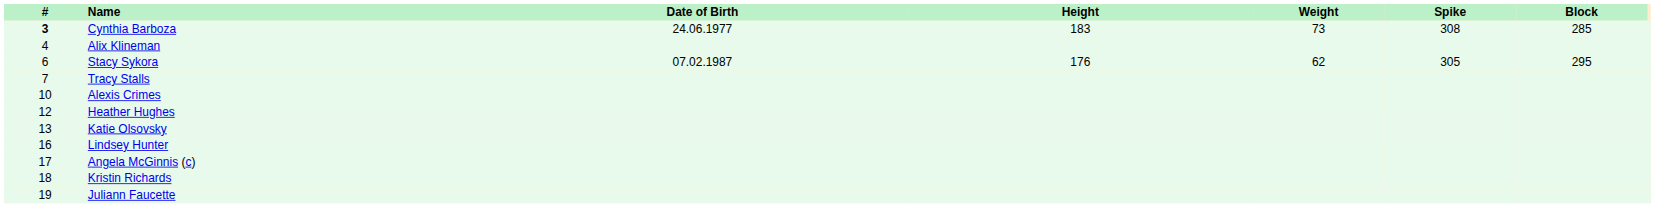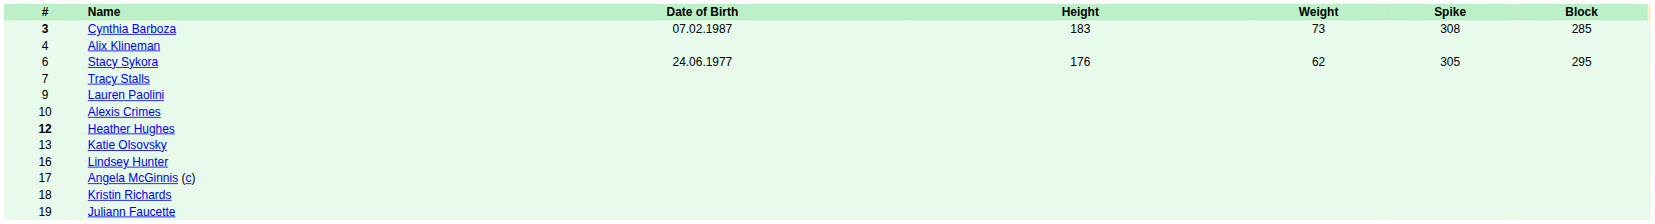 <table border=0 cellpadding=2 cellspacing=0  |- bgcolor=#FFECCE style="text-align:center; font-size:90%;" width=100%>
 <tr bgcolor=#BBF0C9>
 <th width=5%>#</th>
 <th width=25% align=left>Name</th>
 <th width=25%>Date of Birth</th>
 <th width=21%>Height</th>
 <th width=8%>Weight</th>
 <th width=8%>Spike</th>
 <th width=8%>Block</th>
 </tr>
 <tr bgcolor=#E7FAEC>
 <td><strong>3</strong></td>
 <td align=left><a href='#'>Cynthia Barboza</a></td>
-<td>24.06.1977</td>
+<td>07.02.1987</td>
 <td>183</td>
 <td>73</td>
 <td>308</td>
 <td>285</td>
 <td></td>
 </tr>
 <tr bgcolor=#E7FAEC>
 <td>4</td>
 <td align=left><a href='#'>Alix Klineman</a></td>
 <td></td>
 <td></td>
 <td></td>
 <td></td>
 <td></td>
 <td></td>
 </tr>
 <tr bgcolor=#E7FAEC>
 <td>6</td>
 <td align=left><a href='#'>Stacy Sykora</a></td>
-<td>07.02.1987</td>
+<td>24.06.1977</td>
 <td>176</td>
 <td>62</td>
 <td>305</td>
 <td>295</td>
 <td></td>
 </tr>
 <tr bgcolor=#E7FAEC>
 <td>7</td>
 <td align=left><a href='#'>Tracy Stalls</a></td>
+<td></td>
+<td></td>
+<td></td>
+<td></td>
+<td></td>
+<td></td>
+</tr>
+<tr bgcolor=#E7FAEC>
+<td>9</td>
+<td align=left><a href='#'>Lauren Paolini</a></td>
 <td></td>
 <td></td>
 <td></td>
 <td></td>
 <td></td>
 <td></td>
 </tr>
 <tr bgcolor=#E7FAEC>
 <td>10</td>
 <td align=left><a href='#'>Alexis Crimes</a></td>
 <td></td>
 <td></td>
 <td></td>
 <td></td>
 <td></td>
 <td></td>
 </tr>
 <tr bgcolor=#E7FAEC>
-<td>12</td>
+<td><strong>12</strong></td>
 <td align=left><a href='#'>Heather Hughes</a></td>
 <td></td>
 <td></td>
 <td></td>
 <td></td>
 <td></td>
 <td></td>
 </tr>
 <tr bgcolor=#E7FAEC>
 <td>13</td>
 <td align=left><a href='#'>Katie Olsovsky</a></td>
 <td></td>
 <td></td>
 <td></td>
 <td></td>
 <td></td>
 <td></td>
 </tr>
 <tr bgcolor=#E7FAEC>
 <td>16</td>
 <td align=left><a href='#'>Lindsey Hunter</a></td>
 <td></td>
 <td></td>
 <td></td>
 <td></td>
 <td></td>
 <td></td>
 </tr>
 <tr bgcolor=#E7FAEC>
 <td>17</td>
 <td align=left><a href='#'>Angela McGinnis</a> (<a href='#'>c</a>)</td>
 <td></td>
 <td></td>
 <td></td>
 <td></td>
 <td></td>
 <td></td>
 </tr>
 <tr bgcolor=#E7FAEC>
 <td>18</td>
 <td align=left><a href='#'>Kristin Richards</a></td>
 <td></td>
 <td></td>
 <td></td>
 <td></td>
 <td></td>
 <td></td>
 </tr>
 <tr bgcolor=#E7FAEC>
 <td>19</td>
 <td align=left><a href='#'>Juliann Faucette</a></td>
 <td></td>
 <td></td>
 <td></td>
 <td></td>
 <td></td>
 <td></td>
 </tr>
 </table>
